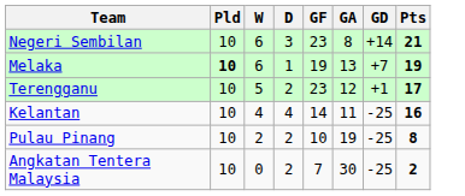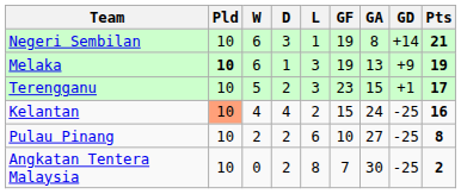 <table class="wikitable" style="text-align: center;">
 <tr>
 <th width="175">Team</th>
 <th width="20">Pld</th>
 <th width="20">W</th>
 <th width="20">D</th>
+<th width="20">L</th>
 <th width="20">GF</th>
 <th width="20">GA</th>
 <th width="20">GD</th>
 <th width="20">Pts</th>
 </tr>
 <tr bgcolor="#ccffcc">
 <td align="left"><a href='#'>Negeri Sembilan</a></td>
 <td>10</td>
 <td>6</td>
 <td>3</td>
-<td>23</td>
+<td>1</td>
+<td>19</td>
 <td>8</td>
 <td>+14</td>
 <td><strong>21</strong></td>
 </tr>
 <tr bgcolor="#ccffcc">
 <td align="left"><a href='#'>Melaka</a></td>
 <td><strong>10</strong></td>
 <td>6</td>
 <td>1</td>
+<td>3</td>
 <td>19</td>
 <td>13</td>
-<td>+7</td>
+<td>+9</td>
 <td><strong>19</strong></td>
 </tr>
 <tr bgcolor="#ccffcc">
 <td align="left"><a href='#'>Terengganu</a></td>
 <td>10</td>
 <td>5</td>
 <td>2</td>
+<td>3</td>
 <td>23</td>
-<td>12</td>
+<td>15</td>
 <td>+1</td>
 <td><strong>17</strong></td>
 </tr>
 <tr>
 <td align="left"><a href='#'>Kelantan</a></td>
-<td>10</td>
+<td style="background: lightsalmon;">10</td>
 <td>4</td>
 <td>4</td>
-<td>14</td>
-<td>11</td>
+<td>2</td>
+<td>15</td>
+<td>24</td>
 <td>-25</td>
 <td><strong>16</strong></td>
 </tr>
 <tr>
 <td align="left"><a href='#'>Pulau Pinang</a></td>
 <td>10</td>
 <td>2</td>
 <td>2</td>
+<td>6</td>
 <td>10</td>
-<td>19</td>
+<td>27</td>
 <td>-25</td>
 <td><strong>8</strong></td>
 </tr>
 <tr>
 <td align="left"><a href='#'>Angkatan Tentera Malaysia</a></td>
 <td>10</td>
 <td>0</td>
 <td>2</td>
+<td>8</td>
 <td>7</td>
 <td>30</td>
 <td>-25</td>
 <td><strong>2</strong></td>
 </tr>
 </table>
